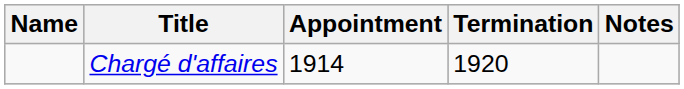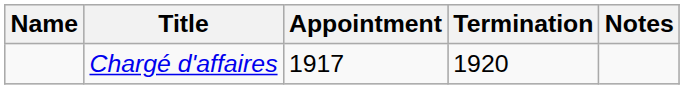 <table class="wikitable">
 <tr valign="middle">
 <th>Name</th>
 <th>Title</th>
 <th>Appointment</th>
 <th>Termination</th>
 <th>Notes</th>
 </tr>
 <tr>
 <td><em></em></td>
 <td><em><a href='#'>Chargé d'affaires</a></em></td>
-<td>1914</td>
+<td>1917</td>
 <td>1920</td>
 <td></td>
 </tr>
 </table>
